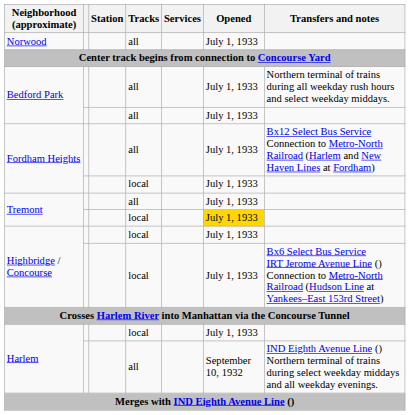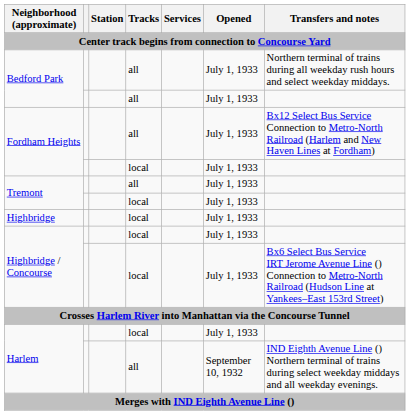 <table class="wikitable">
 <tr>
 <th>Neighborhood<br>(approximate)</th>
 <th></th>
 <th>Station</th>
 <th>Tracks</th>
 <th>Services</th>
 <th>Opened</th>
 <th>Transfers and notes</th>
-</tr>
-<tr>
-<td rowspan=1><a href='#'>Norwood</a></td>
-<td></td>
-<td></td>
-<td>all</td>
-<td></td>
-<td>July 1, 1933</td>
-<td></td>
 </tr>
 <tr>
 <th colspan=7 style="background-color: silver;">Center track begins from connection to <a href='#'>Concourse Yard</a></th>
 </tr>
 <tr>
 <td rowspan=2><a href='#'>Bedford Park</a></td>
 <td align=center></td>
 <td></td>
 <td>all</td>
 <td></td>
 <td>July 1, 1933</td>
 <td>Northern terminal of  trains during all weekday rush hours and select weekday middays.</td>
 </tr>
 <tr>
 <td align=center></td>
 <td></td>
 <td>all</td>
 <td></td>
 <td>July 1, 1933</td>
 <td></td>
 </tr>
 <tr>
 <td rowspan=2><a href='#'>Fordham Heights</a></td>
 <td></td>
 <td></td>
 <td>all</td>
 <td></td>
 <td>July 1, 1933</td>
 <td><a href='#'>Bx12 Select Bus Service</a><br>Connection to <a href='#'>Metro-North Railroad</a> (<a href='#'>Harlem</a> and <a href='#'>New Haven Lines</a> at <a href='#'>Fordham</a>)</td>
 </tr>
 <tr>
 <td></td>
 <td></td>
 <td>local</td>
 <td></td>
 <td>July 1, 1933</td>
 <td></td>
 </tr>
 <tr>
 <td rowspan=2><a href='#'>Tremont</a></td>
 <td align=center></td>
 <td></td>
 <td>all</td>
 <td></td>
 <td>July 1, 1933</td>
 <td></td>
 </tr>
 <tr>
 <td></td>
 <td></td>
 <td>local</td>
 <td></td>
-<td style="background: gold;">July 1, 1933</td>
+<td>July 1, 1933</td>
+<td></td>
+</tr>
+<tr>
+<td><a href='#'>Highbridge</a></td>
+<td></td>
+<td></td>
+<td>local</td>
+<td></td>
+<td>July 1, 1933</td>
 <td></td>
 </tr>
 <tr>
 <td rowspan=2><a href='#'>Highbridge</a> / <a href='#'>Concourse</a></td>
 <td></td>
 <td></td>
 <td>local</td>
 <td></td>
 <td>July 1, 1933</td>
 <td></td>
 </tr>
 <tr>
 <td align=center></td>
 <td></td>
 <td>local</td>
 <td></td>
 <td>July 1, 1933</td>
 <td><a href='#'>Bx6 Select Bus Service</a><br><a href='#'>IRT Jerome Avenue Line</a> ()<br>Connection to <a href='#'>Metro-North Railroad</a> (<a href='#'>Hudson Line</a> at <a href='#'>Yankees–East 153rd Street</a>)</td>
 </tr>
 <tr>
 <th colspan=7 style="background-color: silver;">Crosses <a href='#'>Harlem River</a> into Manhattan via the <strong>Concourse Tunnel</strong></th>
 </tr>
 <tr>
 <td rowspan=2><a href='#'>Harlem</a></td>
 <td></td>
 <td></td>
 <td>local</td>
 <td></td>
 <td>July 1, 1933</td>
 <td></td>
 </tr>
 <tr>
 <td></td>
 <td></td>
 <td>all</td>
 <td></td>
 <td>September 10, 1932</td>
 <td><a href='#'>IND Eighth Avenue Line</a> ()<br>Northern terminal of  trains during select weekday middays and all weekday evenings.</td>
 </tr>
 <tr>
 <th colspan=7 style="background-color: silver;">Merges with <a href='#'>IND Eighth Avenue Line</a> ()</th>
 </tr>
 </table>
